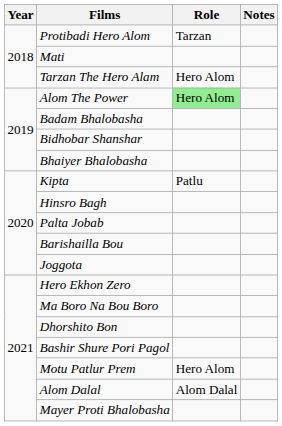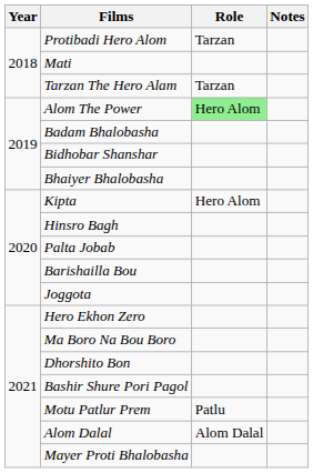 <table class="wikitable">
 <tr>
 <th>Year</th>
 <th>Films</th>
 <th>Role</th>
 <th>Notes</th>
 </tr>
 <tr>
 <td rowspan="3">2018</td>
 <td><em>Protibadi Hero Alom</em></td>
 <td>Tarzan</td>
 <td></td>
 </tr>
 <tr>
 <td><em>Mati</em></td>
 <td></td>
 <td></td>
 </tr>
 <tr>
 <td><em>Tarzan The Hero Alam</em></td>
-<td>Hero Alom</td>
+<td>Tarzan</td>
 <td></td>
 </tr>
 <tr>
 <td rowspan="4">2019</td>
 <td><em>Alom The Power</em></td>
 <td style="background: lightgreen;">Hero Alom</td>
 <td></td>
 </tr>
 <tr>
 <td><em>Badam Bhalobasha</em></td>
 <td></td>
 <td></td>
 </tr>
 <tr>
 <td><em>Bidhobar Shanshar</em></td>
 <td></td>
 <td></td>
 </tr>
 <tr>
 <td><em>Bhaiyer Bhalobasha</em></td>
 <td></td>
 <td></td>
 </tr>
 <tr>
 <td rowspan="5">2020</td>
 <td><em>Kipta</em></td>
-<td>Patlu</td>
+<td>Hero Alom</td>
 <td></td>
 </tr>
 <tr>
 <td><em>Hinsro Bagh</em></td>
 <td></td>
 <td></td>
 </tr>
 <tr>
 <td><em>Palta Jobab</em></td>
 <td></td>
 <td></td>
 </tr>
 <tr>
 <td><em>Barishailla Bou</em></td>
 <td></td>
 <td></td>
 </tr>
 <tr>
 <td><em>Joggota</em></td>
 <td></td>
 <td></td>
 </tr>
 <tr>
 <td rowspan="7">2021</td>
 <td><em>Hero Ekhon Zero</em></td>
 <td></td>
 <td></td>
 </tr>
 <tr>
 <td><em>Ma Boro Na Bou Boro</em></td>
 <td></td>
 <td></td>
 </tr>
 <tr>
 <td><em>Dhorshito Bon</em></td>
 <td></td>
 <td></td>
 </tr>
 <tr>
 <td><em>Bashir Shure Pori Pagol</em></td>
 <td></td>
 <td></td>
 </tr>
 <tr>
 <td><em>Motu Patlur Prem</em></td>
-<td>Hero Alom</td>
+<td>Patlu</td>
 <td></td>
 </tr>
 <tr>
 <td><em>Alom Dalal</em></td>
 <td>Alom Dalal</td>
 <td></td>
 </tr>
 <tr>
 <td><em>Mayer Proti Bhalobasha</em></td>
 <td></td>
 <td></td>
 </tr>
 </table>
